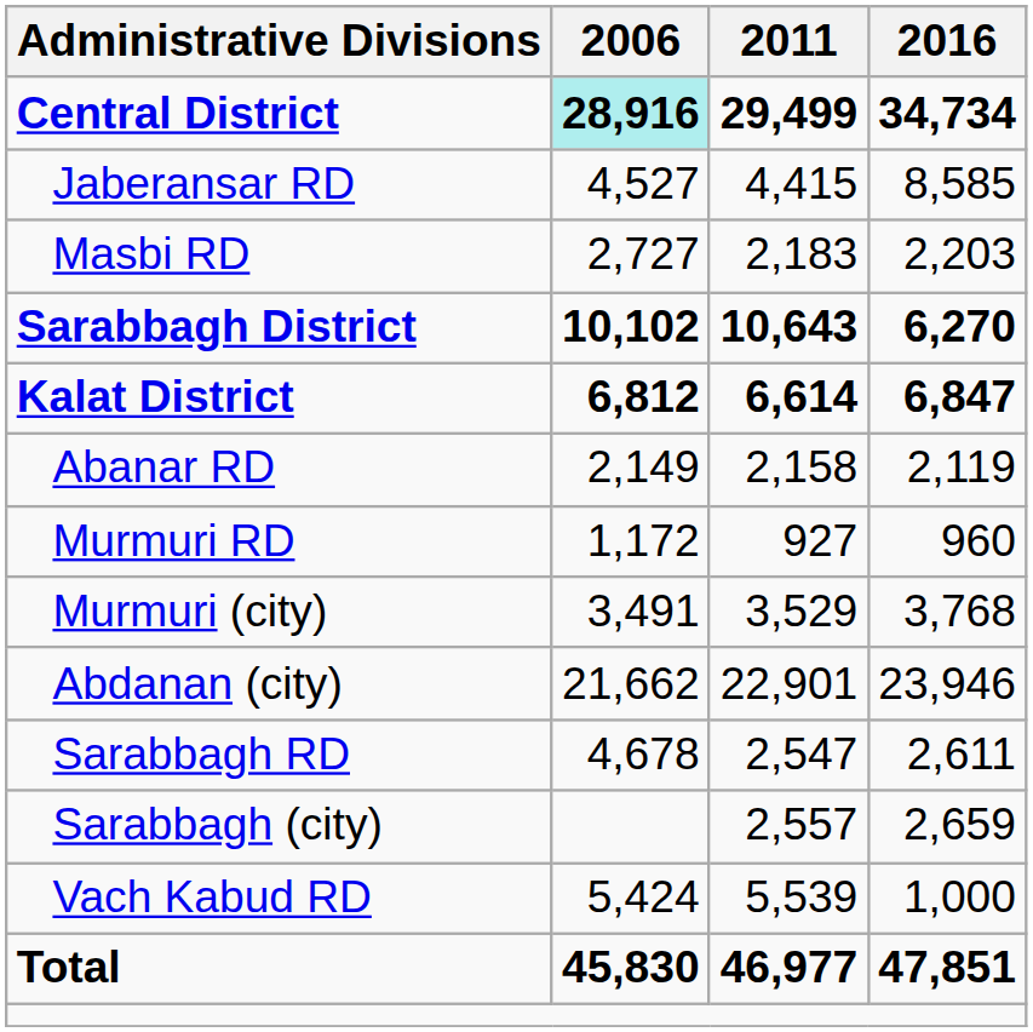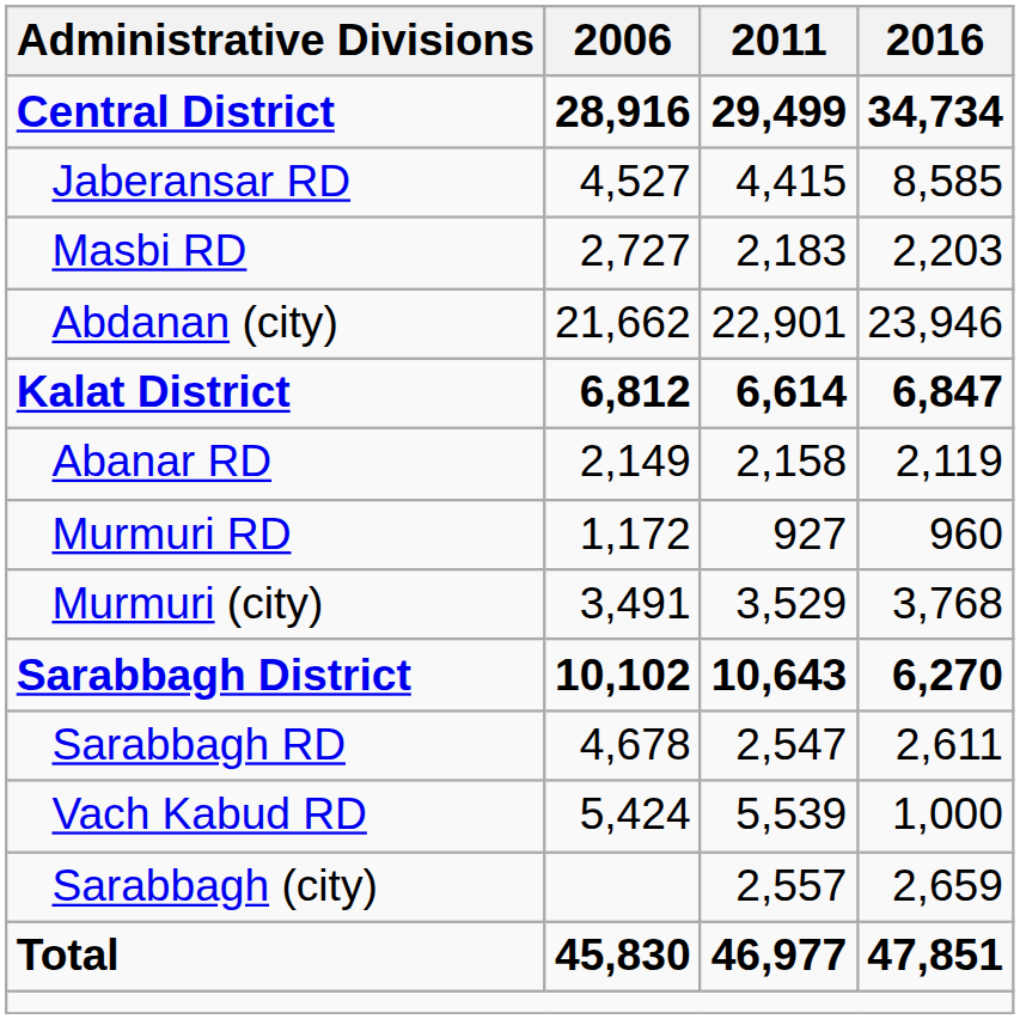 <table class="wikitable">
 <tr>
 <th>Administrative Divisions</th>
 <th>2006</th>
 <th>2011</th>
 <th>2016</th>
 </tr>
 <tr>
 <td><strong><a href='#'>Central District</a></strong></td>
-<td style="background: paleturquoise; text-align: right;"><strong>28,916</strong></td>
+<td style="text-align: right;"><strong>28,916</strong></td>
 <td style="text-align: right;"><strong>29,499</strong></td>
 <td style="text-align: right;"><strong>34,734</strong></td>
 </tr>
 <tr>
 <td style="padding-left: 1em;"><a href='#'>Jaberansar RD</a></td>
 <td style="text-align: right;">4,527</td>
 <td style="text-align: right;">4,415</td>
 <td style="text-align: right;">8,585</td>
 </tr>
 <tr>
 <td style="padding-left: 1em;"><a href='#'>Masbi RD</a></td>
 <td style="text-align: right;">2,727</td>
 <td style="text-align: right;">2,183</td>
 <td style="text-align: right;">2,203</td>
 </tr>
 <tr>
-<td><strong><a href='#'>Sarabbagh District</a></strong></td>
-<td style="text-align: right;"><strong>10,102</strong></td>
-<td style="text-align: right;"><strong>10,643</strong></td>
-<td style="text-align: right;"><strong>6,270</strong></td>
+<td style="padding-left: 1em;"><a href='#'>Abdanan</a> (city)</td>
+<td style="text-align: right;">21,662</td>
+<td style="text-align: right;">22,901</td>
+<td style="text-align: right;">23,946</td>
 </tr>
 <tr>
 <td><strong><a href='#'>Kalat District</a></strong></td>
 <td style="text-align: right;"><strong>6,812</strong></td>
 <td style="text-align: right;"><strong>6,614</strong></td>
 <td style="text-align: right;"><strong>6,847</strong></td>
 </tr>
 <tr>
 <td style="padding-left: 1em;"><a href='#'>Abanar RD</a></td>
 <td style="text-align: right;">2,149</td>
 <td style="text-align: right;">2,158</td>
 <td style="text-align: right;">2,119</td>
 </tr>
 <tr>
 <td style="padding-left: 1em;"><a href='#'>Murmuri RD</a></td>
 <td style="text-align: right;">1,172</td>
 <td style="text-align: right;">927</td>
 <td style="text-align: right;">960</td>
 </tr>
 <tr>
 <td style="padding-left: 1em;"><a href='#'>Murmuri</a> (city)</td>
 <td style="text-align: right;">3,491</td>
 <td style="text-align: right;">3,529</td>
 <td style="text-align: right;">3,768</td>
 </tr>
 <tr>
-<td style="padding-left: 1em;"><a href='#'>Abdanan</a> (city)</td>
-<td style="text-align: right;">21,662</td>
-<td style="text-align: right;">22,901</td>
-<td style="text-align: right;">23,946</td>
+<td><strong><a href='#'>Sarabbagh District</a></strong></td>
+<td style="text-align: right;"><strong>10,102</strong></td>
+<td style="text-align: right;"><strong>10,643</strong></td>
+<td style="text-align: right;"><strong>6,270</strong></td>
 </tr>
 <tr>
 <td style="padding-left: 1em;"><a href='#'>Sarabbagh RD</a></td>
 <td style="text-align: right;">4,678</td>
 <td style="text-align: right;">2,547</td>
 <td style="text-align: right;">2,611</td>
 </tr>
 <tr>
+<td style="padding-left: 1em;"><a href='#'>Vach Kabud RD</a></td>
+<td style="text-align: right;">5,424</td>
+<td style="text-align: right;">5,539</td>
+<td style="text-align: right;">1,000</td>
+</tr>
+<tr>
 <td style="padding-left: 1em;"><a href='#'>Sarabbagh</a> (city)</td>
 <td style="text-align: right;"></td>
 <td style="text-align: right;">2,557</td>
 <td style="text-align: right;">2,659</td>
-</tr>
-<tr>
-<td style="padding-left: 1em;"><a href='#'>Vach Kabud RD</a></td>
-<td style="text-align: right;">5,424</td>
-<td style="text-align: right;">5,539</td>
-<td style="text-align: right;">1,000</td>
 </tr>
 <tr>
 <td><strong>Total</strong></td>
 <td style="text-align: right;"><strong>45,830</strong></td>
 <td style="text-align: right;"><strong>46,977</strong></td>
 <td style="text-align: right;"><strong>47,851</strong></td>
 </tr>
 <tr>
 <td colspan=4></td>
 </tr>
 </table>
